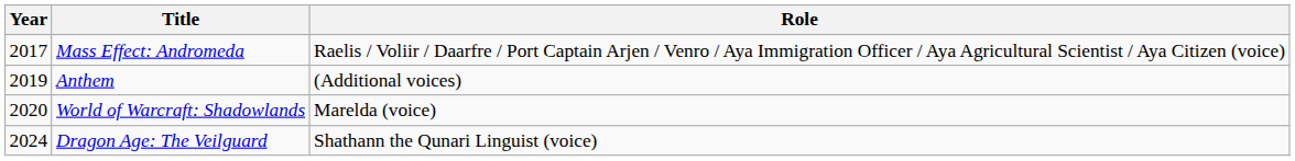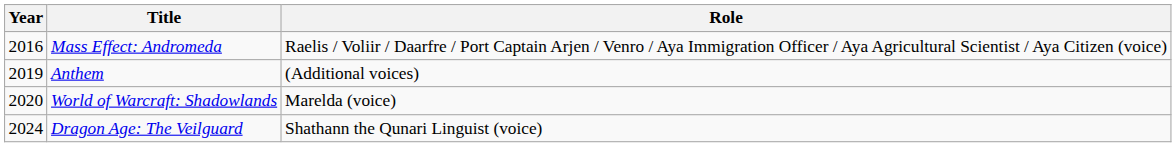 <table class="wikitable">
 <tr>
 <th>Year</th>
 <th>Title</th>
 <th>Role</th>
 </tr>
 <tr>
-<td>2017</td>
+<td>2016</td>
 <td><em><a href='#'>Mass Effect: Andromeda</a></em></td>
 <td>Raelis / Voliir / Daarfre / Port Captain Arjen / Venro / Aya Immigration Officer / Aya Agricultural Scientist / Aya Citizen (voice)</td>
 </tr>
 <tr>
 <td>2019</td>
 <td><a href='#'><em>Anthem</em></a></td>
 <td>(Additional voices)</td>
 </tr>
 <tr>
 <td>2020</td>
 <td><em><a href='#'>World of Warcraft: Shadowlands</a></em></td>
 <td>Marelda (voice)</td>
 </tr>
 <tr>
 <td>2024</td>
 <td><em><a href='#'>Dragon Age: The Veilguard</a></em></td>
 <td>Shathann the Qunari Linguist (voice)</td>
 </tr>
 </table>
